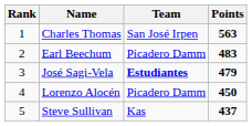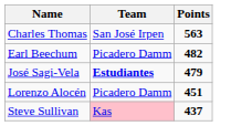 <table class="wikitable" style="text-align: center;">
 <tr>
-<th>Rank</th>
 <th>Name</th>
 <th>Team</th>
 <th>Points</th>
 </tr>
 <tr>
-<td>1</td>
 <td style="text-align:left;"> <a href='#'>Charles Thomas</a></td>
 <td style="text-align:left;"><a href='#'>San José Irpen</a></td>
 <td><strong>563</strong></td>
 </tr>
 <tr>
-<td>2</td>
 <td style="text-align:left;"> <a href='#'>Earl Beechum</a></td>
 <td style="text-align:left;"><a href='#'>Picadero Damm</a></td>
-<td><strong>483</strong></td>
+<td><strong>482</strong></td>
 </tr>
 <tr>
-<td>3</td>
 <td style="text-align:left;"> <a href='#'>José Sagi-Vela</a></td>
 <td style="text-align:left;"><strong><a href='#'>Estudiantes</a></strong></td>
 <td><strong>479</strong></td>
 </tr>
 <tr>
-<td>4</td>
 <td style="text-align:left;"> <a href='#'>Lorenzo Alocén</a></td>
 <td style="text-align:left;"><a href='#'>Picadero Damm</a></td>
-<td><strong>450</strong></td>
+<td><strong>451</strong></td>
 </tr>
 <tr>
-<td>5</td>
 <td style="text-align:left;"> <a href='#'>Steve Sullivan</a></td>
-<td style="text-align:left;"><a href='#'>Kas</a></td>
+<td style="background: pink; text-align:left;"><a href='#'>Kas</a></td>
 <td><strong>437</strong></td>
 </tr>
 </table>
